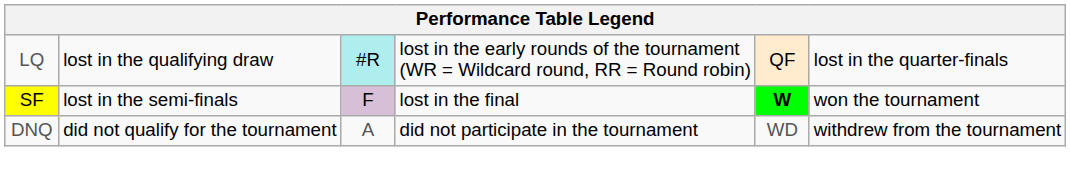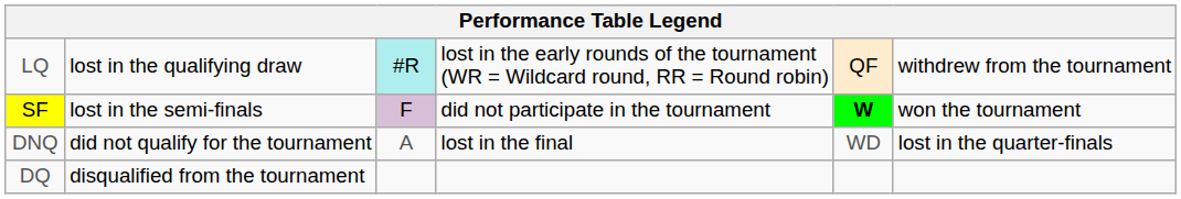 <table class="wikitable" style="font-size:78%;">
 <tr>
 <th colspan="6">Performance Table Legend</th>
 </tr>
 <tr>
 <td align="center" style="color:#555555;" width="30">LQ</td>
 <td>lost in the qualifying draw</td>
 <td align="center" style="background:#afeeee;">#R</td>
 <td>lost in the early rounds of the tournament<br>(WR = Wildcard round, RR = Round robin)</td>
 <td align="center" style="background:#ffebcd;">QF</td>
-<td>lost in the quarter-finals</td>
+<td>withdrew from the tournament</td>
 </tr>
 <tr>
 <td align="center" style="background:yellow;">SF</td>
 <td>lost in the semi-finals</td>
 <td align="center" style="background:#D8BFD8;">F</td>
-<td>lost in the final</td>
+<td>did not participate in the tournament</td>
 <td align="center" style="background:#00ff00;"><strong>W</strong></td>
 <td>won the tournament</td>
 </tr>
 <tr>
 <td align="center" style="color:#555555;" width="30">DNQ</td>
 <td>did not qualify for the tournament</td>
 <td align="center" style="color:#555555;" width="30">A</td>
-<td>did not participate in the tournament</td>
+<td>lost in the final</td>
 <td align="center" style="color:#555555;" width="30">WD</td>
-<td>withdrew from the tournament</td>
+<td>lost in the quarter-finals</td>
+</tr>
+<tr>
+<td align="center" style="color:#555555;" width="30">DQ</td>
+<td>disqualified from the tournament</td>
+<td></td>
+<td></td>
+<td></td>
+<td></td>
 </tr>
 </table>
